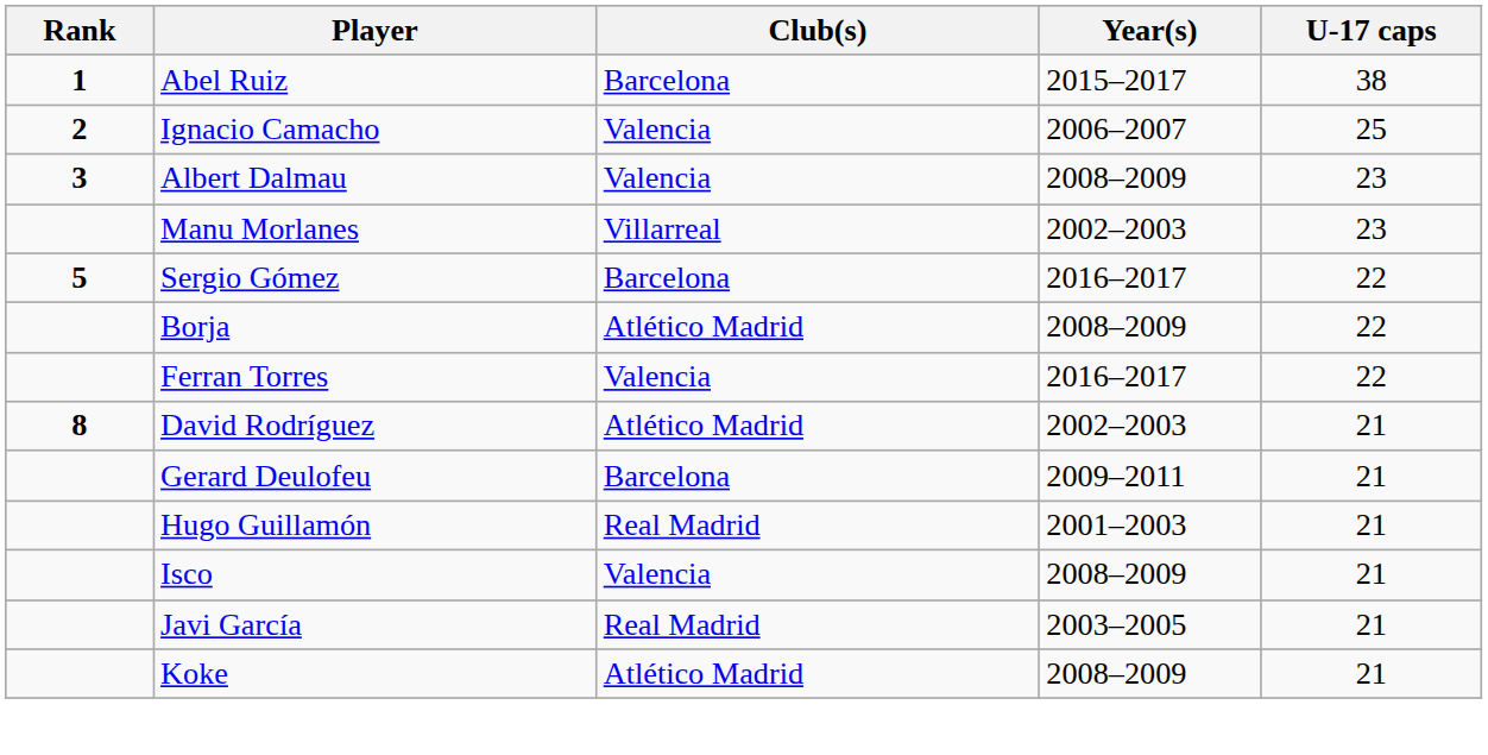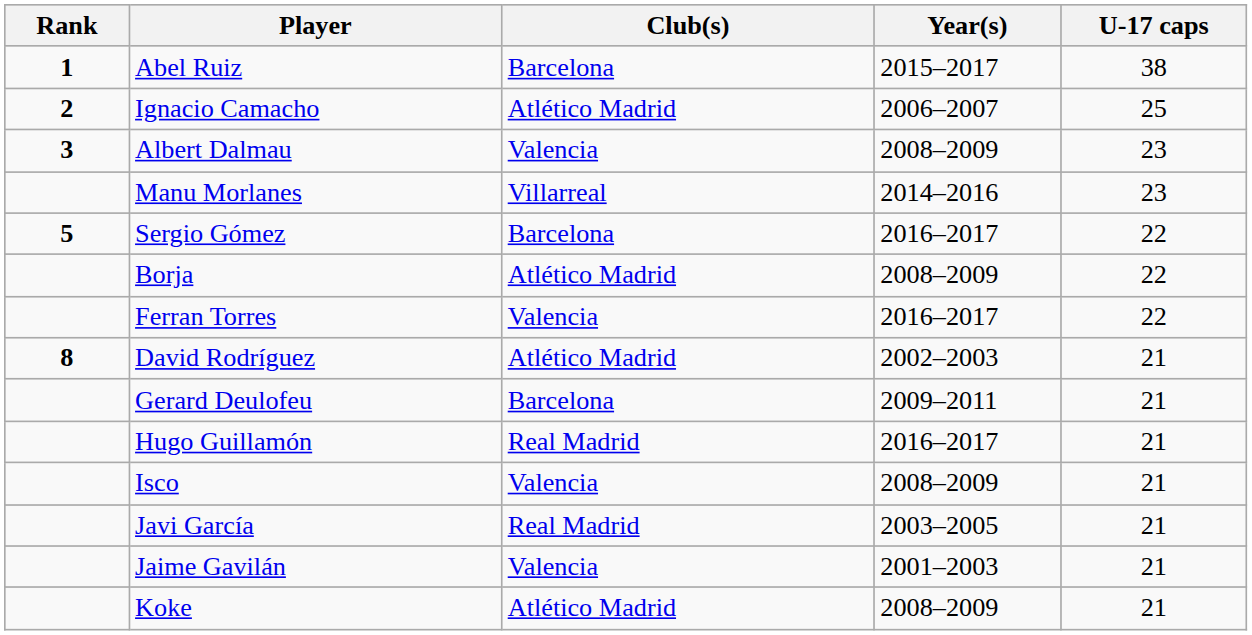 <table class="wikitable" style="width:60%;">
 <tr>
 <th style="width:10%;">Rank</th>
 <th style="width:30%;">Player</th>
 <th style="width:30%;">Club(s)</th>
 <th style="width:15%;">Year(s)</th>
 <th style="width:15%;">U-17 caps</th>
 </tr>
 <tr>
 <td align=center><strong>1</strong></td>
 <td><a href='#'>Abel Ruiz</a></td>
 <td><a href='#'>Barcelona</a></td>
 <td>2015–2017</td>
 <td align=center>38</td>
 </tr>
 <tr>
 <td align=center><strong>2</strong></td>
 <td><a href='#'>Ignacio Camacho</a></td>
-<td><a href='#'>Valencia</a></td>
+<td><a href='#'>Atlético Madrid</a></td>
 <td>2006–2007</td>
 <td align=center>25</td>
 </tr>
 <tr>
 <td align=center><strong>3</strong></td>
 <td><a href='#'>Albert Dalmau</a></td>
 <td><a href='#'>Valencia</a></td>
 <td>2008–2009</td>
 <td align=center>23</td>
 </tr>
 <tr>
 <td align=center> </td>
 <td><a href='#'>Manu Morlanes</a></td>
 <td><a href='#'>Villarreal</a></td>
-<td>2002–2003</td>
+<td>2014–2016</td>
 <td align=center>23</td>
 </tr>
 <tr>
 <td align=center><strong>5</strong></td>
 <td><a href='#'>Sergio Gómez</a></td>
 <td><a href='#'>Barcelona</a></td>
 <td>2016–2017</td>
 <td align=center>22</td>
 </tr>
 <tr>
 <td align=center> </td>
 <td><a href='#'>Borja</a></td>
 <td><a href='#'>Atlético Madrid</a></td>
 <td>2008–2009</td>
 <td align=center>22</td>
 </tr>
 <tr>
 <td align=center> </td>
 <td><a href='#'>Ferran Torres</a></td>
 <td><a href='#'>Valencia</a></td>
 <td>2016–2017</td>
 <td align=center>22</td>
 </tr>
 <tr>
 <td align=center><strong>8</strong></td>
 <td><a href='#'>David Rodríguez</a></td>
 <td><a href='#'>Atlético Madrid</a></td>
 <td>2002–2003</td>
 <td align=center>21</td>
 </tr>
 <tr>
 <td align=center> </td>
 <td><a href='#'>Gerard Deulofeu</a></td>
 <td><a href='#'>Barcelona</a></td>
 <td>2009–2011</td>
 <td align=center>21</td>
 </tr>
 <tr>
 <td align=center> </td>
 <td><a href='#'>Hugo Guillamón</a></td>
 <td><a href='#'>Real Madrid</a></td>
-<td>2001–2003</td>
+<td>2016–2017</td>
 <td align=center>21</td>
 </tr>
 <tr>
 <td align=center> </td>
 <td><a href='#'>Isco</a></td>
 <td><a href='#'>Valencia</a></td>
 <td>2008–2009</td>
 <td align=center>21</td>
 </tr>
 <tr>
 <td align=center> </td>
 <td><a href='#'>Javi García</a></td>
 <td><a href='#'>Real Madrid</a></td>
 <td>2003–2005</td>
 <td align=center>21</td>
 </tr>
 <tr>
 <td align=center> </td>
+<td><a href='#'>Jaime Gavilán</a></td>
+<td><a href='#'>Valencia</a></td>
+<td>2001–2003</td>
+<td align=center>21</td>
+</tr>
+<tr>
+<td align=center> </td>
 <td><a href='#'>Koke</a></td>
 <td><a href='#'>Atlético Madrid</a></td>
 <td>2008–2009</td>
 <td align=center>21</td>
 </tr>
 </table>
